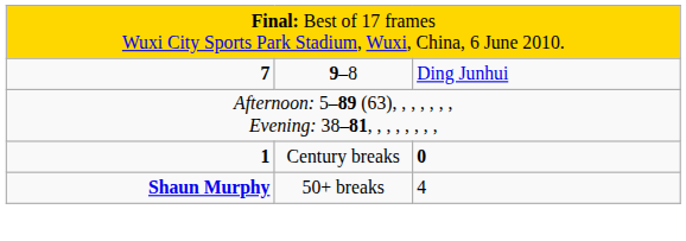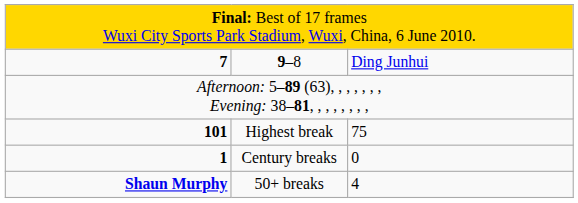 <table class="wikitable" style="font-size: 90%; margin: 1em auto 1em auto;">
 <tr>
 <td colspan="3" align="center" bgcolor="#ffd700"><strong>Final:</strong> Best of 17 frames<br><a href='#'>Wuxi City Sports Park Stadium</a>, <a href='#'>Wuxi</a>, China, 6 June 2010.</td>
 </tr>
 <tr>
 <td align="right"><strong>7</strong></td>
 <td width="100" align="center"><strong>9</strong>–8</td>
 <td width="200"><a href='#'>Ding Junhui</a><br></td>
 </tr>
 <tr>
 <td colspan="3" align="center" style="font-size: 100%"><em>Afternoon:</em> 5–<strong>89</strong> (63), , , , , , ,  <br><em>Evening:</em> 38–<strong>81</strong>, , , , , , , , </td>
 </tr>
 <tr>
+<td align="right"><strong>101</strong></td>
+<td align="center">Highest break</td>
+<td align="left">75</td>
+</tr>
+<tr>
 <td align="right"><strong>1</strong></td>
 <td align="center">Century breaks</td>
-<td align="left"><strong>0</strong></td>
+<td align="left">0</td>
 </tr>
 <tr>
 <td width="200" align="right"><strong><a href='#'>Shaun Murphy</a></strong><br></td>
 <td align="center">50+ breaks</td>
 <td align="left">4</td>
 </tr>
 </table>
